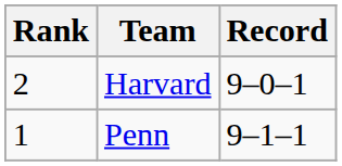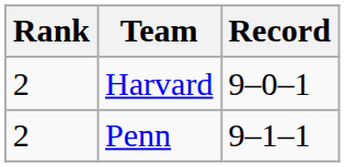 <table class="wikitable">
 <tr>
 <th>Rank</th>
 <th>Team</th>
 <th>Record</th>
 </tr>
 <tr>
 <td>2</td>
 <td><a href='#'>Harvard</a></td>
 <td>9–0–1</td>
 </tr>
 <tr>
-<td>1</td>
+<td>2</td>
 <td><a href='#'>Penn</a></td>
 <td>9–1–1</td>
 </tr>
 </table>
